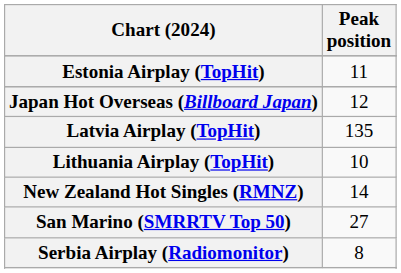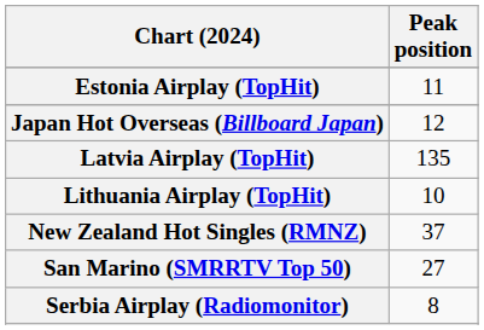 <table class="wikitable sortable plainrowheaders" style="text-align:center">
 <tr>
 <th scope="col">Chart (2024)</th>
 <th scope="col">Peak<br>position</th>
 </tr>
 <tr>
 </tr>
 <tr>
 <th scope="row">Estonia Airplay (<a href='#'>TopHit</a>)</th>
 <td>11</td>
 </tr>
 <tr>
 </tr>
 <tr>
 <th scope="row">Japan Hot Overseas (<em><a href='#'>Billboard Japan</a></em>)</th>
 <td>12</td>
 </tr>
 <tr>
 <th scope="row">Latvia Airplay (<a href='#'>TopHit</a>)</th>
 <td>135</td>
 </tr>
 <tr>
 <th scope="row">Lithuania Airplay (<a href='#'>TopHit</a>)</th>
 <td>10</td>
 </tr>
 <tr>
 <th scope="row">New Zealand Hot Singles (<a href='#'>RMNZ</a>)</th>
-<td>14</td>
+<td>37</td>
 </tr>
 <tr>
 <th scope="row">San Marino (<a href='#'>SMRRTV Top 50</a>)</th>
 <td>27</td>
 </tr>
 <tr>
 <th scope="row">Serbia Airplay (<a href='#'>Radiomonitor</a>)</th>
 <td>8</td>
 </tr>
 <tr>
 </tr>
 <tr>
 </tr>
 </table>
